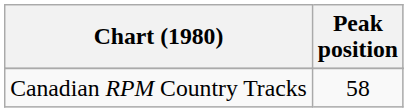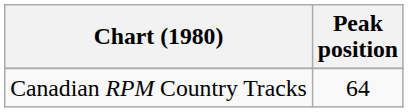 <table class="wikitable sortable">
 <tr>
 <th align="left">Chart (1980)</th>
 <th align="center">Peak<br>position</th>
 </tr>
 <tr>
 </tr>
 <tr>
 <td align="left">Canadian <em>RPM</em> Country Tracks</td>
-<td align="center">58</td>
+<td align="center">64</td>
 </tr>
 </table>
